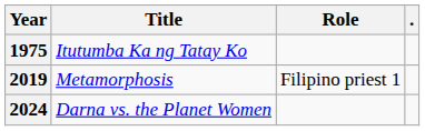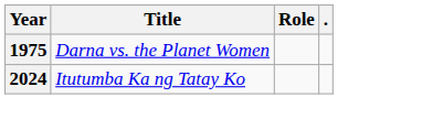 <table class="wikitable plainrowheaders sortable">
 <tr>
 <th scope="col">Year</th>
 <th scope="col">Title</th>
 <th scope="col" class="unsortable">Role</th>
 <th scope="col" class="unsortable">.</th>
 </tr>
 <tr>
 <th scope="row">1975</th>
+<td><em><a href='#'>Darna vs. the Planet Women</a></em></td>
+<td></td>
+<td style="text-align:center;"></td>
+</tr>
+<tr>
+<th scope="row">2024</th>
 <td><em><a href='#'>Itutumba Ka ng Tatay Ko</a></em></td>
 <td></td>
 <td style="text-align:center;"></td>
 </tr>
-<tr>
-<th scope="row">2019</th>
-<td><em><a href='#'>Metamorphosis</a></em></td>
-<td>Filipino priest 1</td>
-<td style="text-align:center;"></td>
-</tr>
-<tr>
-<th scope="row">2024</th>
-<td><em><a href='#'>Darna vs. the Planet Women</a></em></td>
-<td></td>
-<td style="text-align:center;"></td>
-</tr>
 </table>
